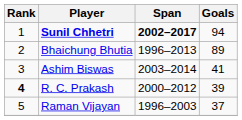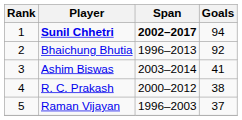 <table class="wikitable sortable" style="text-align:center">
 <tr>
 <th>Rank</th>
 <th>Player</th>
 <th>Span</th>
 <th>Goals</th>
 </tr>
 <tr>
 <td>1</td>
 <td align="left"> <strong><a href='#'>Sunil Chhetri</a></strong></td>
 <td><strong>2002–2017</strong></td>
 <td>94</td>
 </tr>
 <tr>
 <td>2</td>
 <td align="left"> <a href='#'>Bhaichung Bhutia</a></td>
 <td>1996–2013</td>
-<td>89</td>
+<td>92</td>
 </tr>
 <tr>
 <td>3</td>
 <td align="left"> <a href='#'>Ashim Biswas</a></td>
 <td>2003–2014</td>
 <td>41</td>
 </tr>
 <tr>
-<td><strong>4</strong></td>
+<td>4</td>
 <td align="left"> <a href='#'>R. C. Prakash</a></td>
 <td>2000–2012</td>
-<td>39</td>
+<td>38</td>
 </tr>
 <tr>
 <td>5</td>
 <td align="left"> <a href='#'>Raman Vijayan</a></td>
 <td>1996–2003</td>
 <td>37</td>
 </tr>
 <tr>
 </tr>
 </table>
